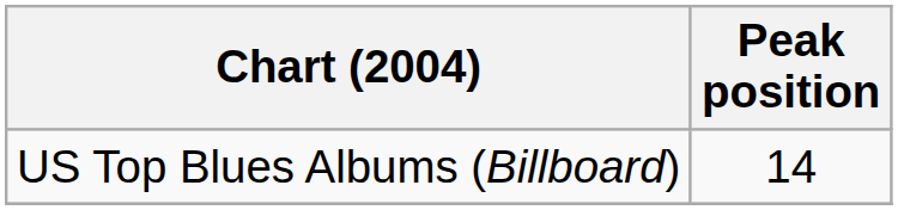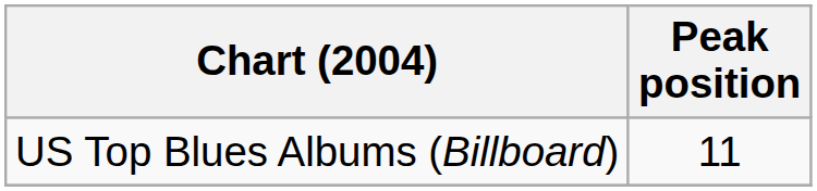 <table class="wikitable">
 <tr>
 <th>Chart (2004)</th>
 <th>Peak<br>position</th>
 </tr>
 <tr>
 <td>US Top Blues Albums (<em>Billboard</em>)</td>
-<td align="center">14</td>
+<td align="center">11</td>
 </tr>
 <tr>
 </tr>
 </table>
